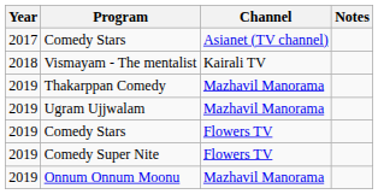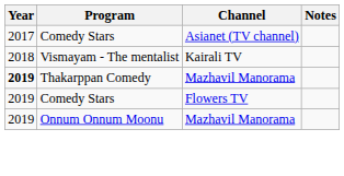 <table class="wikitable sortable">
 <tr>
 <th>Year</th>
 <th>Program</th>
 <th>Channel</th>
 <th>Notes</th>
 </tr>
 <tr>
 <td>2017</td>
 <td>Comedy Stars</td>
 <td><a href='#'>Asianet (TV channel)</a></td>
 <td></td>
 </tr>
 <tr>
 <td>2018</td>
 <td>Vismayam - The mentalist</td>
 <td>Kairali TV</td>
 <td></td>
 </tr>
 <tr>
-<td>2019</td>
+<td><strong>2019</strong></td>
 <td>Thakarppan Comedy</td>
-<td><a href='#'>Mazhavil Manorama</a></td>
-<td></td>
-</tr>
-<tr>
-<td>2019</td>
-<td>Ugram Ujjwalam</td>
 <td><a href='#'>Mazhavil Manorama</a></td>
 <td></td>
 </tr>
 <tr>
 <td>2019</td>
 <td>Comedy Stars</td>
 <td><a href='#'>Flowers TV</a></td>
 <td></td>
 </tr>
 <tr>
 <td>2019</td>
-<td>Comedy Super Nite</td>
-<td><a href='#'>Flowers TV</a></td>
-<td></td>
-</tr>
-<tr>
-<td>2019</td>
 <td><a href='#'>Onnum Onnum Moonu</a></td>
 <td><a href='#'>Mazhavil Manorama</a></td>
 </tr>
 </table>
